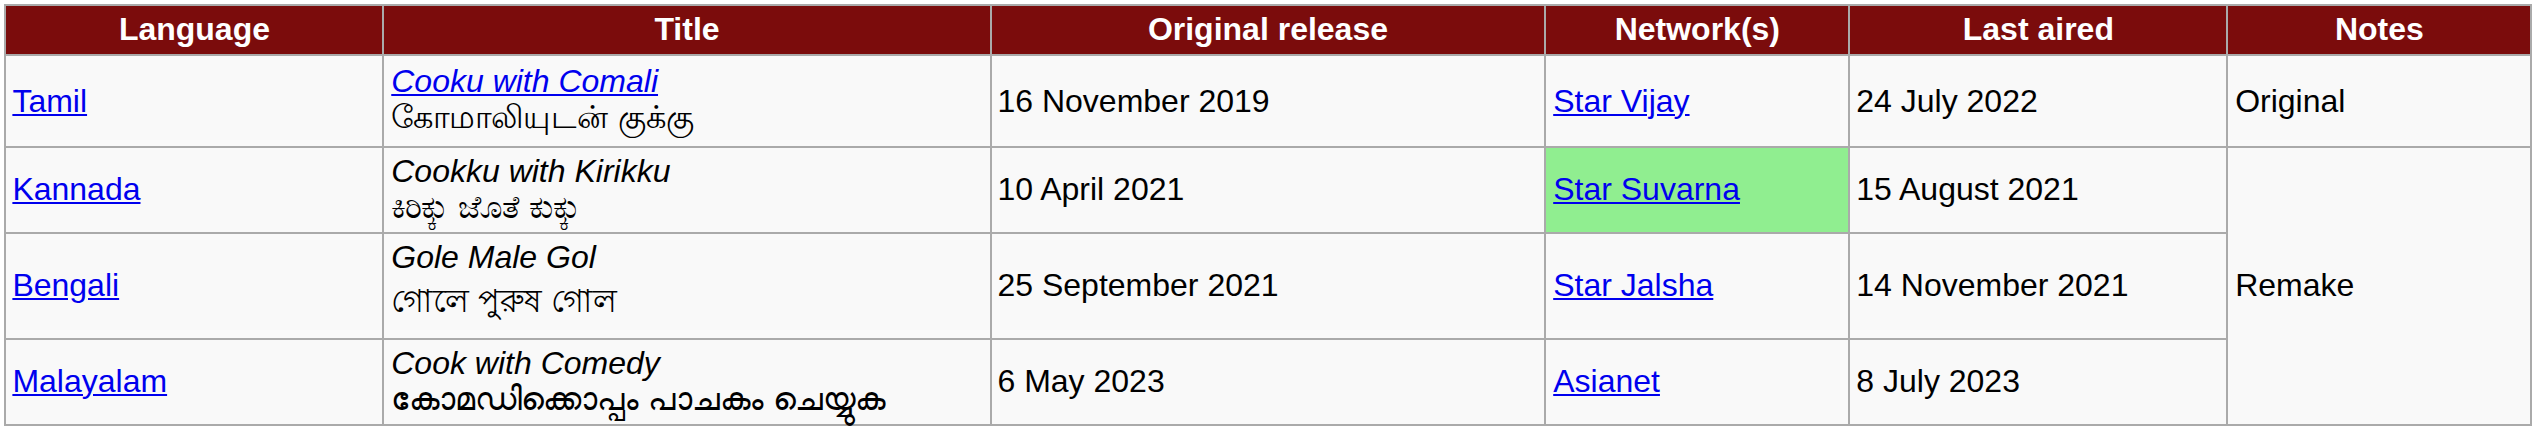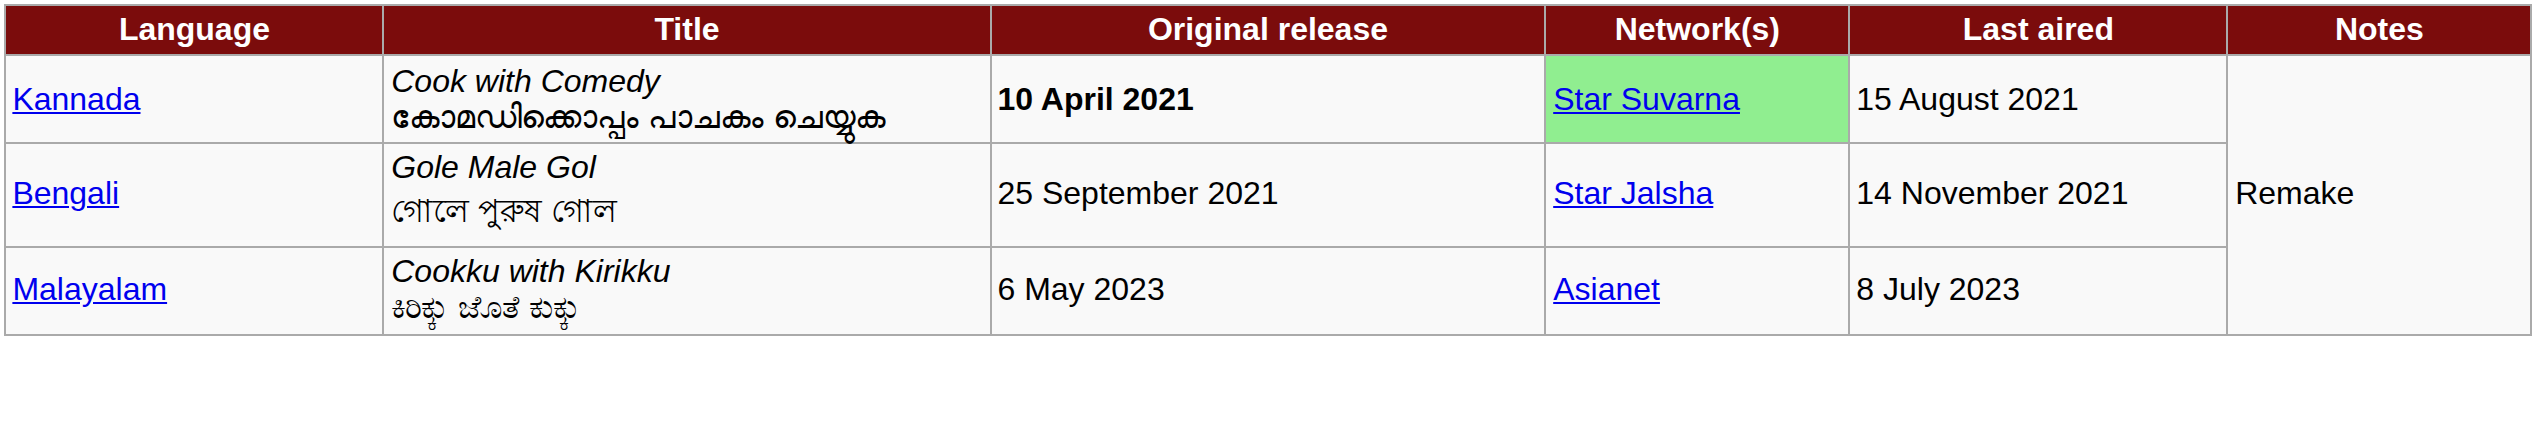 <table class="wikitable" style="width: 100%; margin-right: 0;">
 <tr style="color:white">
 <th style="background:#7b0c0c; width:15%;">Language</th>
 <th style="background:#7b0c0c; width:24%;">Title</th>
 <th style="background:#7b0c0c; width:22%;">Original release</th>
 <th style="background:#7b0c0c; width:12%;">Network(s)</th>
 <th style="background:#7b0c0c; width:15%;">Last aired</th>
 <th style="background:#7b0c0c; width:15%;">Notes</th>
 </tr>
 <tr>
-<td><a href='#'>Tamil</a></td>
-<td><em><a href='#'>Cooku with Comali</a></em> <br> கோமாலியுடன் குக்கு</td>
-<td>16 November 2019</td>
-<td><a href='#'>Star Vijay</a></td>
-<td>24 July 2022</td>
-<td>Original</td>
-</tr>
-<tr>
 <td><a href='#'>Kannada</a></td>
-<td><em>Cookku with Kirikku</em> <br> ಕಿರಿಕ್ಕು ಜೊತೆ ಕುಕ್ಕು</td>
-<td>10 April 2021</td>
+<td><em>Cook with Comedy</em> <br> കോമഡിക്കൊപ്പം പാചകം ചെയ്യുക</td>
+<td><strong>10 April 2021</strong></td>
 <td style="background: lightgreen;"><a href='#'>Star Suvarna</a></td>
 <td>15 August 2021</td>
 <td rowspan="3">Remake</td>
 </tr>
 <tr>
 <td><a href='#'>Bengali</a></td>
 <td><em>Gole Male Gol</em> <br> গোলে পুরুষ গোল</td>
 <td>25 September 2021</td>
 <td><a href='#'>Star Jalsha</a></td>
 <td>14 November 2021</td>
 </tr>
 <tr>
 <td><a href='#'>Malayalam</a></td>
-<td><em>Cook with Comedy</em> <br> കോമഡിക്കൊപ്പം പാചകം ചെയ്യുക</td>
+<td><em>Cookku with Kirikku</em> <br> ಕಿರಿಕ್ಕು ಜೊತೆ ಕುಕ್ಕು</td>
 <td>6 May 2023</td>
 <td><a href='#'>Asianet</a></td>
 <td>8 July 2023</td>
 </tr>
 </table>
